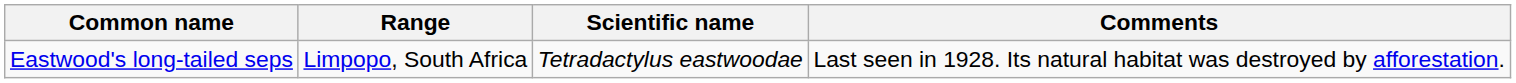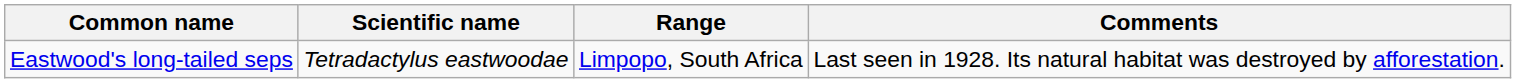 <table class="wikitable">
 <tr>
 <th>Common name</th>
+<th>Scientific name</th>
 <th>Range</th>
-<th>Scientific name</th>
 <th class="unsortable">Comments</th>
 </tr>
 <tr>
 <td><a href='#'>Eastwood's long-tailed seps</a></td>
+<td><em>Tetradactylus eastwoodae</em></td>
 <td><a href='#'>Limpopo</a>, South Africa</td>
-<td><em>Tetradactylus eastwoodae</em></td>
 <td>Last seen in 1928. Its natural habitat was destroyed by <a href='#'>afforestation</a>.</td>
 </tr>
 </table>
